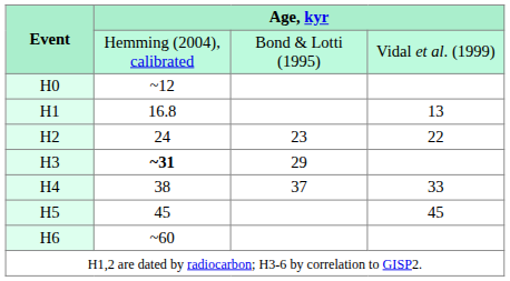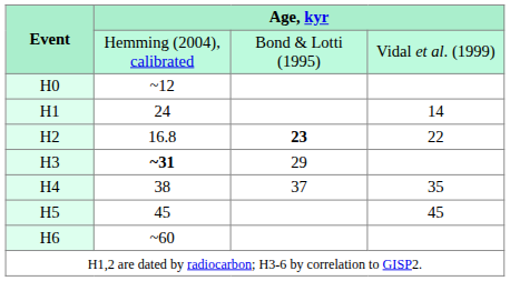 <table border="1" cellspacing="0" cellpadding="3" style="background: #FFFFFF; border-collapse: collapse; margin: 0 0 1em 1em; text-align:center; float:right;">
 <tr>
 <th rowspan="2" style="width:5em; background:#aaeecc">Event</th>
 <th colspan="3" style=" background:#aaeecc">Age, <a href='#'>kyr</a></th>
 </tr>
 <tr>
 <td style="width:8em; background:#bdfadd">Hemming (2004), <a href='#'>calibrated</a></td>
 <td style="width:8em; background:#bdfadd">Bond & Lotti (1995)</td>
 <td style="width:8em; background:#bdfadd">Vidal <em>et al</em>. (1999)</td>
 </tr>
 <tr>
 <td style="background:#dfe">H0</td>
 <td>~12</td>
 <td></td>
 <td></td>
 </tr>
 <tr>
 <td style="background:#dfe">H1</td>
-<td>16.8</td>
+<td>24</td>
 <td></td>
-<td>13</td>
+<td>14</td>
 </tr>
 <tr>
 <td style="background:#dfe">H2</td>
-<td>24</td>
-<td>23</td>
+<td>16.8</td>
+<td><strong>23</strong></td>
 <td>22</td>
 </tr>
 <tr>
 <td style="background:#dfe">H3</td>
 <td><strong>~31</strong></td>
 <td>29</td>
 <td></td>
 </tr>
 <tr>
 <td style="background:#dfe">H4</td>
 <td>38</td>
 <td>37</td>
-<td>33</td>
+<td>35</td>
 </tr>
 <tr>
 <td style="background:#dfe">H5</td>
 <td>45</td>
 <td></td>
 <td>45</td>
 </tr>
 <tr>
 <td style="background:#dfe">H6</td>
 <td>~60</td>
 <td></td>
 <td></td>
 </tr>
 <tr>
 <td colspan=4><small>H1,2 are dated by <a href='#'>radiocarbon</a>; H3-6 by correlation to <a href='#'>GISP</a>2.</small></td>
 </tr>
 </table>
